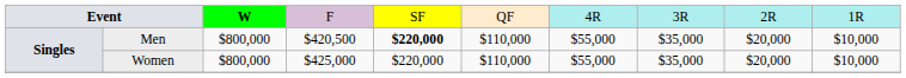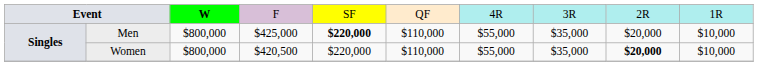 <table class=wikitable style=font-size:90%;text-align:center>
 <tr>
 <td width=200 colspan=2 bgcolor=#dfe2e9><strong>Event</strong></td>
 <td width=80 bgcolor=lime><strong>W</strong></td>
 <td width=85 bgcolor=#D8BFD8>F</td>
 <td width=85 bgcolor=#FFFF00>SF</td>
 <td width=85 bgcolor=#ffebcd>QF</td>
 <td width=85 bgcolor=#afeeee>4R</td>
 <td width=85 bgcolor=#afeeee>3R</td>
 <td width=85 bgcolor=#afeeee>2R</td>
 <td width=85 bgcolor=#afeeee>1R</td>
 </tr>
 <tr>
 <td rowspan=2 bgcolor=#dfe2e9><strong>Singles</strong> </td>
 <td bgcolor=#EDEDED>Men</td>
 <td>$800,000</td>
-<td>$420,500</td>
+<td>$425,000</td>
 <td><strong>$220,000</strong></td>
 <td>$110,000</td>
 <td>$55,000</td>
 <td>$35,000</td>
 <td>$20,000</td>
 <td>$10,000</td>
 </tr>
 <tr>
 <td bgcolor=#EDEDED>Women</td>
 <td>$800,000</td>
-<td>$425,000</td>
+<td>$420,500</td>
 <td>$220,000</td>
 <td>$110,000</td>
 <td>$55,000</td>
 <td>$35,000</td>
-<td>$20,000</td>
+<td><strong>$20,000</strong></td>
 <td>$10,000</td>
 </tr>
 <tr>
 </tr>
 </table>
